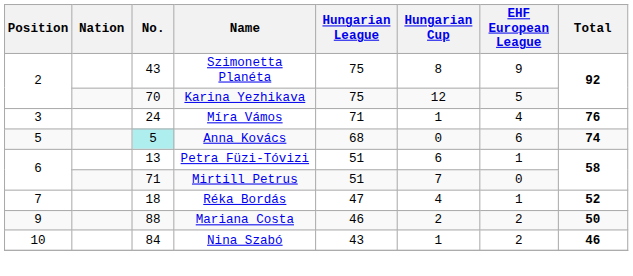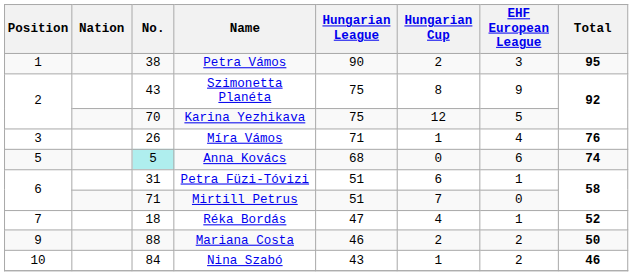 <table class="wikitable" style="font-size: 95%; text-align: center">
 <tr>
 <th width=60>Position</th>
 <th width=60>Nation</th>
 <th width=45>No.</th>
 <th width=175>Name</th>
 <th width=80><a href='#'>Hungarian League</a></th>
 <th width=80><a href='#'>Hungarian Cup</a></th>
 <th width=80><a href='#'>EHF European League</a></th>
 <th width=80>Total</th>
+</tr>
+<tr>
+<td>1</td>
+<td></td>
+<td>38</td>
+<td><a href='#'>Petra Vámos</a></td>
+<td>90</td>
+<td>2</td>
+<td>3</td>
+<td><strong>95</strong></td>
 </tr>
 <tr bgcolor="white">
 <td rowspan="2">2</td>
 <td></td>
 <td>43</td>
 <td><a href='#'>Szimonetta Planéta</a></td>
 <td>75</td>
 <td>8</td>
 <td>9</td>
 <td rowspan="2"><strong>92</strong></td>
 </tr>
 <tr>
 <td></td>
 <td>70</td>
 <td><a href='#'>Karina Yezhikava</a></td>
 <td>75</td>
 <td>12</td>
 <td>5</td>
 </tr>
 <tr bgcolor="white">
 <td>3</td>
 <td></td>
-<td>24</td>
+<td>26</td>
 <td><a href='#'>Míra Vámos</a></td>
 <td>71</td>
 <td>1</td>
 <td>4</td>
 <td><strong>76</strong></td>
 </tr>
 <tr>
 <td>5</td>
 <td></td>
 <td style="background: paleturquoise;">5</td>
 <td><a href='#'>Anna Kovács</a></td>
 <td>68</td>
 <td>0</td>
 <td>6</td>
 <td><strong>74</strong></td>
 </tr>
 <tr bgcolor="white">
 <td rowspan="2">6</td>
 <td></td>
-<td>13</td>
+<td>31</td>
 <td><a href='#'>Petra Füzi-Tóvizi</a></td>
 <td>51</td>
 <td>6</td>
 <td>1</td>
 <td rowspan="2"><strong>58</strong></td>
 </tr>
 <tr>
 <td></td>
 <td>71</td>
 <td><a href='#'>Mirtill Petrus</a></td>
 <td>51</td>
 <td>7</td>
 <td>0</td>
 </tr>
 <tr bgcolor="white">
 <td>7</td>
 <td></td>
 <td>18</td>
 <td><a href='#'>Réka Bordás</a></td>
 <td>47</td>
 <td>4</td>
 <td>1</td>
 <td><strong>52</strong></td>
 </tr>
 <tr>
 <td>9</td>
 <td></td>
 <td>88</td>
 <td><a href='#'>Mariana Costa</a></td>
 <td>46</td>
 <td>2</td>
 <td>2</td>
 <td><strong>50</strong></td>
 </tr>
 <tr bgcolor="white">
 <td>10</td>
 <td></td>
 <td>84</td>
 <td><a href='#'>Nina Szabó</a></td>
 <td>43</td>
 <td>1</td>
 <td>2</td>
 <td><strong>46</strong></td>
 </tr>
 <tr>
 </tr>
 </table>
